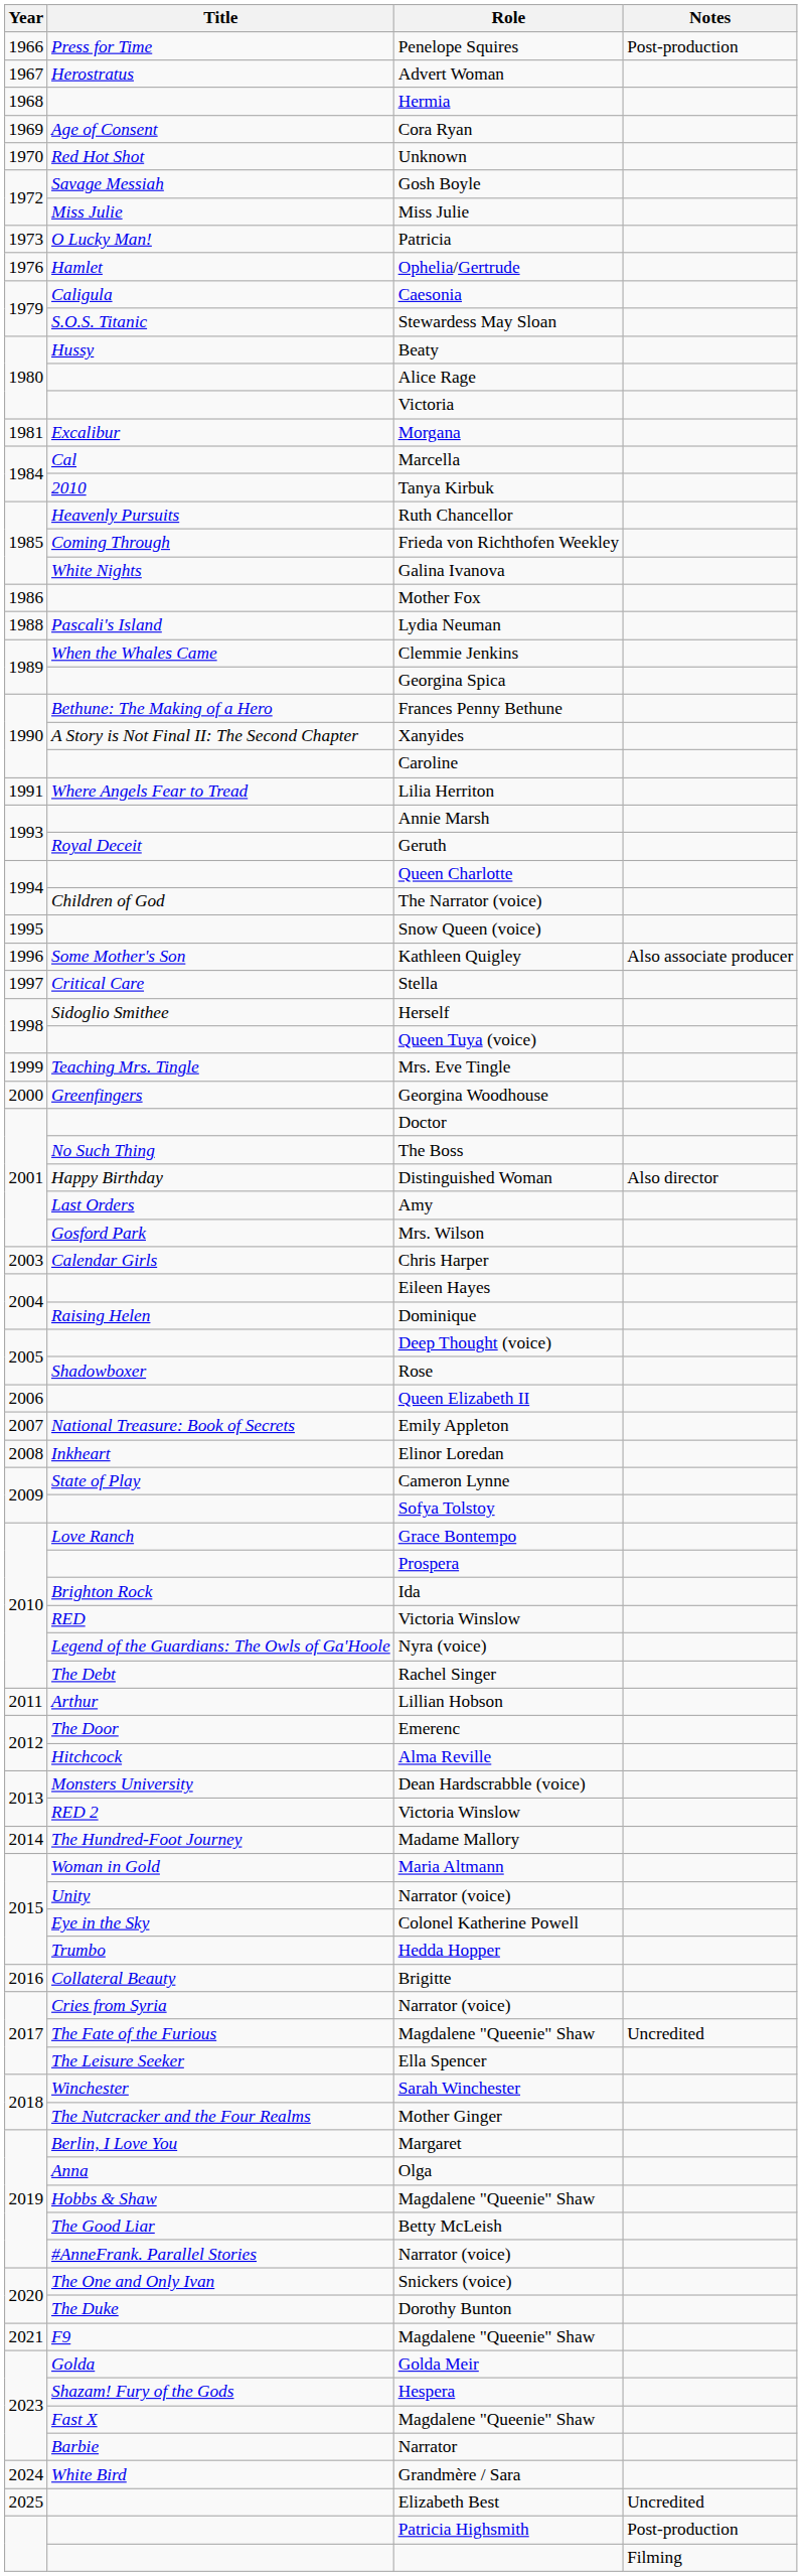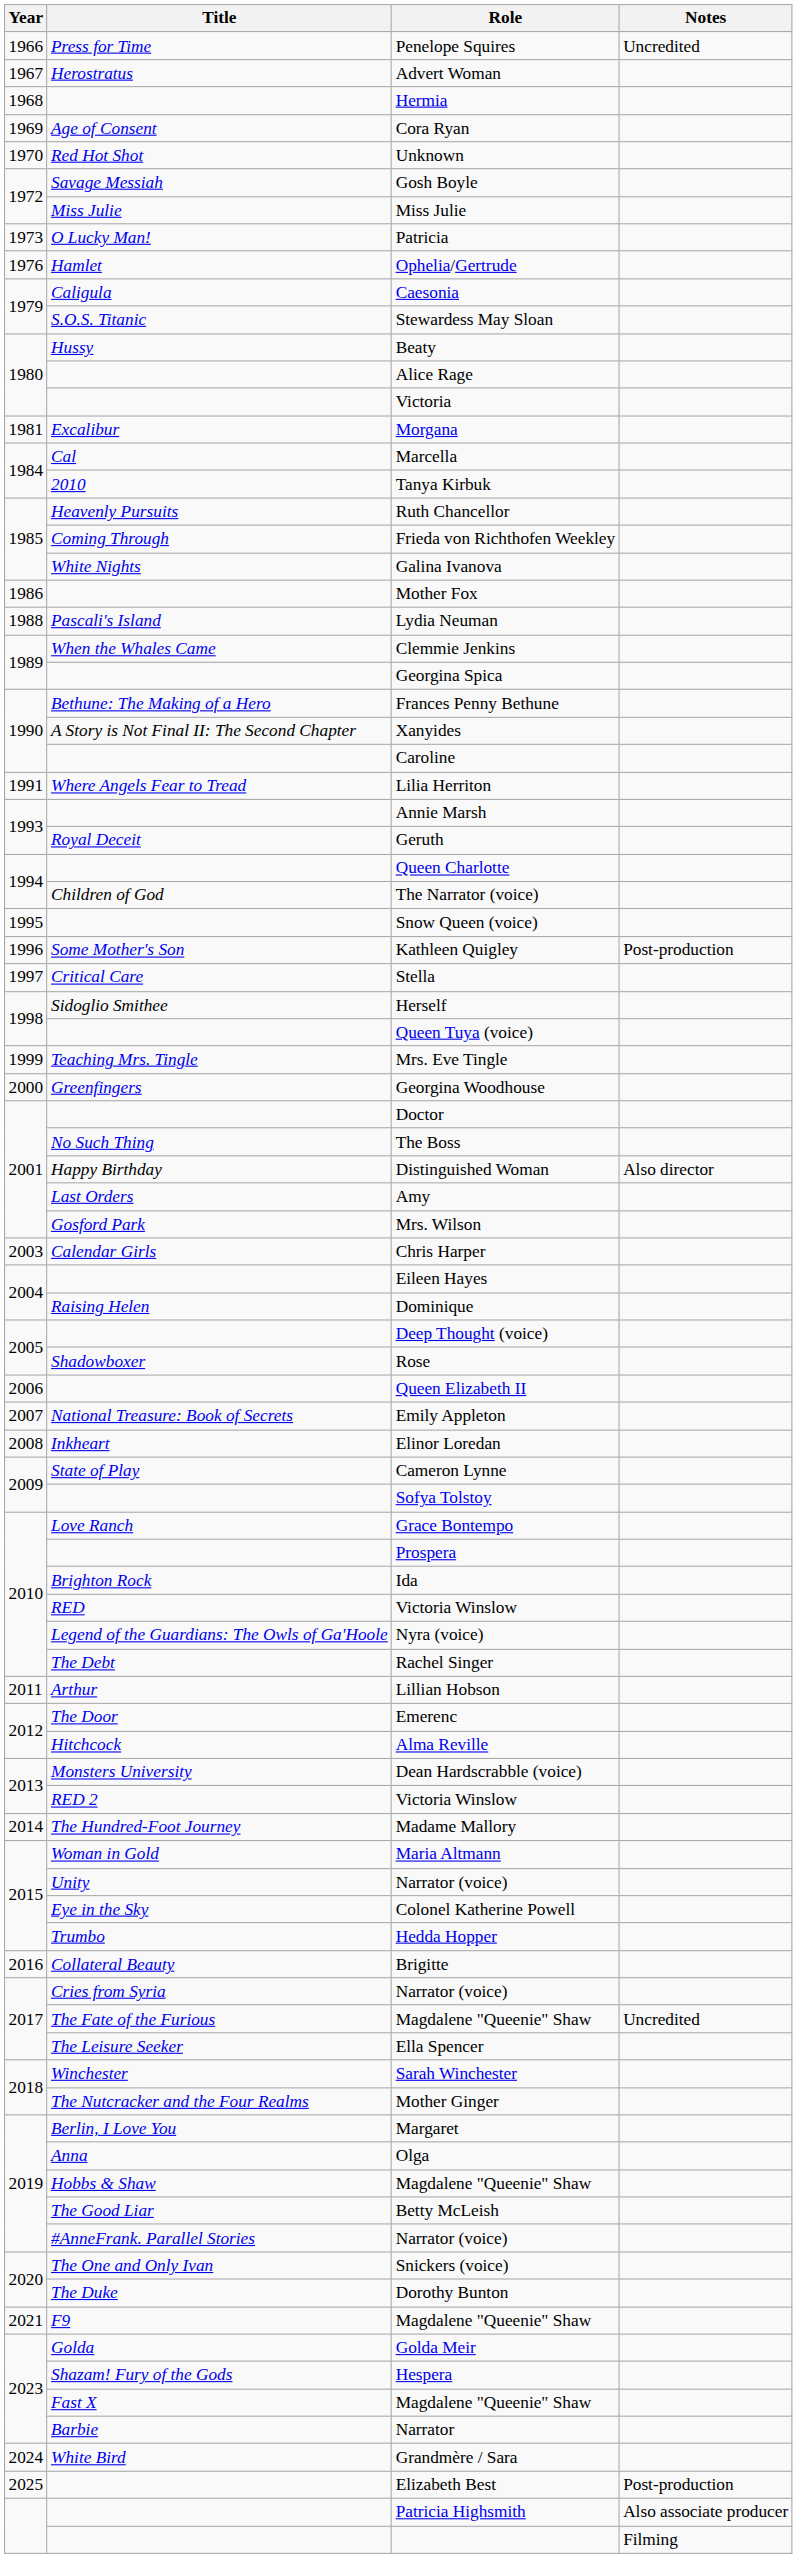 <table class="wikitable sortable">
 <tr>
 <th>Year</th>
 <th>Title</th>
 <th>Role</th>
 <th class="unsortable">Notes</th>
 </tr>
 <tr>
 <td>1966</td>
 <td><em><a href='#'>Press for Time</a></em></td>
 <td>Penelope Squires</td>
-<td>Post-production</td>
+<td>Uncredited</td>
 </tr>
 <tr>
 <td>1967</td>
 <td><em><a href='#'>Herostratus</a></em></td>
 <td>Advert Woman</td>
 <td></td>
 </tr>
 <tr>
 <td>1968</td>
 <td><em></em></td>
 <td><a href='#'>Hermia</a></td>
 <td></td>
 </tr>
 <tr>
 <td>1969</td>
 <td><em><a href='#'>Age of Consent</a></em></td>
 <td>Cora Ryan</td>
 <td></td>
 </tr>
 <tr>
 <td>1970</td>
 <td><em><a href='#'>Red Hot Shot</a></em></td>
 <td>Unknown</td>
 <td></td>
 </tr>
 <tr>
 <td rowspan="2">1972</td>
 <td><em><a href='#'>Savage Messiah</a></em></td>
 <td>Gosh Boyle</td>
 <td></td>
 </tr>
 <tr>
 <td><em><a href='#'>Miss Julie</a></em></td>
 <td>Miss Julie</td>
 <td></td>
 </tr>
 <tr>
 <td>1973</td>
 <td><em><a href='#'>O Lucky Man!</a></em></td>
 <td>Patricia</td>
 <td></td>
 </tr>
 <tr>
 <td>1976</td>
 <td><em><a href='#'>Hamlet</a></em></td>
 <td><a href='#'>Ophelia</a>/<a href='#'>Gertrude</a></td>
 <td></td>
 </tr>
 <tr>
 <td rowspan="2">1979</td>
 <td><em><a href='#'>Caligula</a></em></td>
 <td><a href='#'>Caesonia</a></td>
 <td></td>
 </tr>
 <tr>
 <td><em><a href='#'>S.O.S. Titanic</a></em></td>
 <td>Stewardess May Sloan</td>
 <td></td>
 </tr>
 <tr>
 <td rowspan="3">1980</td>
 <td><em><a href='#'>Hussy</a></em></td>
 <td>Beaty</td>
 <td></td>
 </tr>
 <tr>
 <td><em></em></td>
 <td>Alice Rage</td>
 <td></td>
 </tr>
 <tr>
 <td><em></em></td>
 <td>Victoria</td>
 <td></td>
 </tr>
 <tr>
 <td>1981</td>
 <td><em><a href='#'>Excalibur</a></em></td>
 <td><a href='#'>Morgana</a></td>
 <td></td>
 </tr>
 <tr>
 <td rowspan="2">1984</td>
 <td><em><a href='#'>Cal</a></em></td>
 <td>Marcella</td>
 <td></td>
 </tr>
 <tr>
 <td><em><a href='#'>2010</a></em></td>
 <td>Tanya Kirbuk</td>
 <td></td>
 </tr>
 <tr>
 <td rowspan="3">1985</td>
 <td><em><a href='#'>Heavenly Pursuits</a></em></td>
 <td>Ruth Chancellor</td>
 <td></td>
 </tr>
 <tr>
 <td><em><a href='#'>Coming Through</a></em></td>
 <td>Frieda von Richthofen Weekley</td>
 <td></td>
 </tr>
 <tr>
 <td><em><a href='#'>White Nights</a></em></td>
 <td>Galina Ivanova</td>
 <td></td>
 </tr>
 <tr>
 <td>1986</td>
 <td><em></em></td>
 <td>Mother Fox</td>
 <td></td>
 </tr>
 <tr>
 <td>1988</td>
 <td><em><a href='#'>Pascali's Island</a></em></td>
 <td>Lydia Neuman</td>
 <td></td>
 </tr>
 <tr>
 <td rowspan="2">1989</td>
 <td><em><a href='#'>When the Whales Came</a></em></td>
 <td>Clemmie Jenkins</td>
 <td></td>
 </tr>
 <tr>
 <td><em></em></td>
 <td>Georgina Spica</td>
 <td></td>
 </tr>
 <tr>
 <td rowspan="3">1990</td>
 <td><em><a href='#'>Bethune: The Making of a Hero</a></em></td>
 <td>Frances Penny Bethune</td>
 <td></td>
 </tr>
 <tr>
 <td><em>A Story is Not Final II: The Second Chapter</em></td>
 <td>Xanyides</td>
 <td></td>
 </tr>
 <tr>
 <td><em></em></td>
 <td>Caroline</td>
 <td></td>
 </tr>
 <tr>
 <td>1991</td>
 <td><em><a href='#'>Where Angels Fear to Tread</a></em></td>
 <td>Lilia Herriton</td>
 <td></td>
 </tr>
 <tr>
 <td rowspan="2">1993</td>
 <td><em></em></td>
 <td>Annie Marsh</td>
 <td></td>
 </tr>
 <tr>
 <td><em><a href='#'>Royal Deceit</a></em></td>
 <td>Geruth</td>
 <td></td>
 </tr>
 <tr>
 <td rowspan="2">1994</td>
 <td><em></em></td>
 <td><a href='#'>Queen Charlotte</a></td>
 <td></td>
 </tr>
 <tr>
 <td><em>Children of God</em></td>
 <td>The Narrator (voice)</td>
 <td></td>
 </tr>
 <tr>
 <td>1995</td>
 <td><em></em></td>
 <td>Snow Queen (voice)</td>
 <td></td>
 </tr>
 <tr>
 <td>1996</td>
 <td><em><a href='#'>Some Mother's Son</a></em></td>
 <td>Kathleen Quigley</td>
-<td>Also associate producer</td>
+<td>Post-production</td>
 </tr>
 <tr>
 <td>1997</td>
 <td><em><a href='#'>Critical Care</a></em></td>
 <td>Stella</td>
 <td></td>
 </tr>
 <tr>
 <td rowspan="2">1998</td>
 <td><em>Sidoglio Smithee</em></td>
 <td>Herself</td>
 <td></td>
 </tr>
 <tr>
 <td><em></em></td>
 <td><a href='#'>Queen Tuya</a> (voice)</td>
 <td></td>
 </tr>
 <tr>
 <td>1999</td>
 <td><em><a href='#'>Teaching Mrs. Tingle</a></em></td>
 <td>Mrs. Eve Tingle</td>
 <td></td>
 </tr>
 <tr>
 <td>2000</td>
 <td><em><a href='#'>Greenfingers</a></em></td>
 <td>Georgina Woodhouse</td>
 <td></td>
 </tr>
 <tr>
 <td rowspan="5">2001</td>
 <td><em></em></td>
 <td>Doctor</td>
 <td></td>
 </tr>
 <tr>
 <td><em><a href='#'>No Such Thing</a></em></td>
 <td>The Boss</td>
 <td></td>
 </tr>
 <tr>
 <td><em>Happy Birthday</em></td>
 <td>Distinguished Woman</td>
 <td>Also director</td>
 </tr>
 <tr>
 <td><em><a href='#'>Last Orders</a></em></td>
 <td>Amy</td>
 <td></td>
 </tr>
 <tr>
 <td><em><a href='#'>Gosford Park</a></em></td>
 <td>Mrs. Wilson</td>
 <td></td>
 </tr>
 <tr>
 <td>2003</td>
 <td><em><a href='#'>Calendar Girls</a></em></td>
 <td>Chris Harper</td>
 <td></td>
 </tr>
 <tr>
 <td rowspan="2">2004</td>
 <td><em></em></td>
 <td>Eileen Hayes</td>
 <td></td>
 </tr>
 <tr>
 <td><em><a href='#'>Raising Helen</a></em></td>
 <td>Dominique</td>
 <td></td>
 </tr>
 <tr>
 <td rowspan="2">2005</td>
 <td><em></em></td>
 <td><a href='#'>Deep Thought</a> (voice)</td>
 <td></td>
 </tr>
 <tr>
 <td><em><a href='#'>Shadowboxer</a></em></td>
 <td>Rose</td>
 <td></td>
 </tr>
 <tr>
 <td>2006</td>
 <td><em></em></td>
 <td><a href='#'>Queen Elizabeth II</a></td>
 <td></td>
 </tr>
 <tr>
 <td>2007</td>
 <td><em><a href='#'>National Treasure: Book of Secrets</a></em></td>
 <td>Emily Appleton</td>
 <td></td>
 </tr>
 <tr>
 <td>2008</td>
 <td><em><a href='#'>Inkheart</a></em></td>
 <td>Elinor Loredan</td>
 <td></td>
 </tr>
 <tr>
 <td rowspan="2">2009</td>
 <td><em><a href='#'>State of Play</a></em></td>
 <td>Cameron Lynne</td>
 <td></td>
 </tr>
 <tr>
 <td><em></em></td>
 <td><a href='#'>Sofya Tolstoy</a></td>
 <td></td>
 </tr>
 <tr>
 <td rowspan="6">2010</td>
 <td><em><a href='#'>Love Ranch</a></em></td>
 <td><a href='#'>Grace Bontempo</a></td>
 <td></td>
 </tr>
 <tr>
 <td><em></em></td>
 <td><a href='#'>Prospera</a></td>
 <td></td>
 </tr>
 <tr>
 <td><em><a href='#'>Brighton Rock</a></em></td>
 <td>Ida</td>
 <td></td>
 </tr>
 <tr>
 <td><em><a href='#'>RED</a></em></td>
 <td>Victoria Winslow</td>
 <td></td>
 </tr>
 <tr>
 <td><em><a href='#'>Legend of the Guardians: The Owls of Ga'Hoole</a></em></td>
 <td>Nyra (voice)</td>
 <td></td>
 </tr>
 <tr>
 <td><em><a href='#'>The Debt</a></em></td>
 <td>Rachel Singer</td>
 <td></td>
 </tr>
 <tr>
 <td>2011</td>
 <td><em><a href='#'>Arthur</a></em></td>
 <td>Lillian Hobson</td>
 <td></td>
 </tr>
 <tr>
 <td rowspan="2">2012</td>
 <td><em><a href='#'>The Door</a></em></td>
 <td>Emerenc</td>
 <td></td>
 </tr>
 <tr>
 <td><em><a href='#'>Hitchcock</a></em></td>
 <td><a href='#'>Alma Reville</a></td>
 <td></td>
 </tr>
 <tr>
 <td rowspan="2">2013</td>
 <td><em><a href='#'>Monsters University</a></em></td>
 <td>Dean Hardscrabble (voice)</td>
 <td></td>
 </tr>
 <tr>
 <td><em><a href='#'>RED 2</a></em></td>
 <td>Victoria Winslow</td>
 <td></td>
 </tr>
 <tr>
 <td>2014</td>
 <td><em><a href='#'>The Hundred-Foot Journey</a></em></td>
 <td>Madame Mallory</td>
 <td></td>
 </tr>
 <tr>
 <td rowspan="4">2015</td>
 <td><em><a href='#'>Woman in Gold</a></em></td>
 <td><a href='#'>Maria Altmann</a></td>
 <td></td>
 </tr>
 <tr>
 <td><em><a href='#'>Unity</a></em></td>
 <td>Narrator (voice)</td>
 <td></td>
 </tr>
 <tr>
 <td><em><a href='#'>Eye in the Sky</a></em></td>
 <td>Colonel Katherine Powell</td>
 <td></td>
 </tr>
 <tr>
 <td><em><a href='#'>Trumbo</a></em></td>
 <td><a href='#'>Hedda Hopper</a></td>
 <td></td>
 </tr>
 <tr>
 <td>2016</td>
 <td><em><a href='#'>Collateral Beauty</a></em></td>
 <td>Brigitte</td>
 <td></td>
 </tr>
 <tr>
 <td rowspan="3">2017</td>
 <td><em><a href='#'>Cries from Syria</a></em></td>
 <td>Narrator (voice)</td>
 <td></td>
 </tr>
 <tr>
 <td><em><a href='#'>The Fate of the Furious</a></em></td>
 <td>Magdalene "Queenie" Shaw</td>
 <td>Uncredited</td>
 </tr>
 <tr>
 <td><em><a href='#'>The Leisure Seeker</a></em></td>
 <td>Ella Spencer</td>
 <td></td>
 </tr>
 <tr>
 <td rowspan="2">2018</td>
 <td><em><a href='#'>Winchester</a></em></td>
 <td><a href='#'>Sarah Winchester</a></td>
 <td></td>
 </tr>
 <tr>
 <td><em><a href='#'>The Nutcracker and the Four Realms</a></em></td>
 <td>Mother Ginger</td>
 <td></td>
 </tr>
 <tr>
 <td rowspan="5">2019</td>
 <td><em><a href='#'>Berlin, I Love You</a></em></td>
 <td>Margaret</td>
 <td></td>
 </tr>
 <tr>
 <td><em><a href='#'>Anna</a></em></td>
 <td>Olga</td>
 <td></td>
 </tr>
 <tr>
 <td><em><a href='#'>Hobbs & Shaw</a></em></td>
 <td>Magdalene "Queenie" Shaw</td>
 <td></td>
 </tr>
 <tr>
 <td><em><a href='#'>The Good Liar</a></em></td>
 <td>Betty McLeish</td>
 <td></td>
 </tr>
 <tr>
 <td><em><a href='#'>#AnneFrank. Parallel Stories</a></em></td>
 <td>Narrator (voice)</td>
 <td></td>
 </tr>
 <tr>
 <td rowspan="2">2020</td>
 <td><em><a href='#'>The One and Only Ivan</a></em></td>
 <td>Snickers (voice)</td>
 <td></td>
 </tr>
 <tr>
 <td><em><a href='#'>The Duke</a></em></td>
 <td>Dorothy Bunton</td>
 <td></td>
 </tr>
 <tr>
 <td>2021</td>
 <td><em><a href='#'>F9</a></em></td>
 <td>Magdalene "Queenie" Shaw</td>
 <td></td>
 </tr>
 <tr>
 <td rowspan="4">2023</td>
 <td><em><a href='#'>Golda</a></em></td>
 <td><a href='#'>Golda Meir</a></td>
 <td></td>
 </tr>
 <tr>
 <td><em><a href='#'>Shazam! Fury of the Gods</a></em></td>
 <td><a href='#'>Hespera</a></td>
 <td></td>
 </tr>
 <tr>
 <td><em><a href='#'>Fast X</a></em></td>
 <td>Magdalene "Queenie" Shaw</td>
 <td></td>
 </tr>
 <tr>
 <td><em><a href='#'>Barbie</a></em></td>
 <td>Narrator</td>
 <td></td>
 </tr>
 <tr>
 <td>2024</td>
 <td><em><a href='#'>White Bird</a></em></td>
 <td>Grandmère / Sara</td>
 <td></td>
 </tr>
 <tr>
 <td>2025</td>
 <td></td>
 <td>Elizabeth Best</td>
-<td>Uncredited</td>
+<td>Post-production</td>
 </tr>
 <tr>
 <td rowspan="2"></td>
 <td></td>
 <td><a href='#'>Patricia Highsmith</a></td>
-<td>Post-production</td>
+<td>Also associate producer</td>
 </tr>
 <tr>
 <td></td>
 <td></td>
 <td>Filming</td>
 </tr>
 </table>
